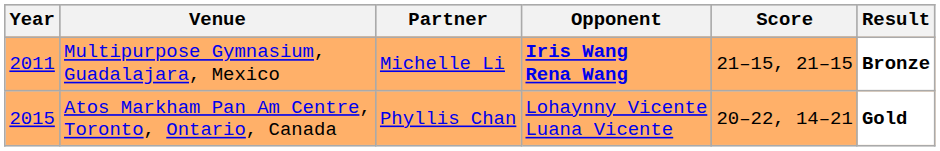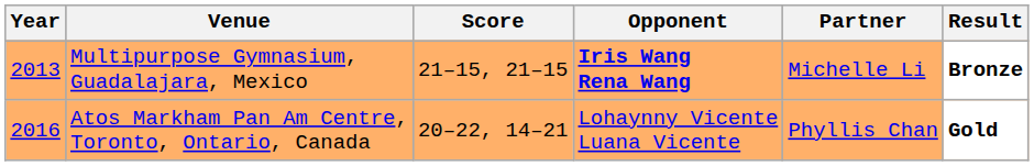 <table class="sortable wikitable" style="font-size: 90%;">
 <tr>
 <th>Year</th>
 <th>Venue</th>
+<th>Score</th>
+<th>Opponent</th>
 <th>Partner</th>
-<th>Opponent</th>
-<th>Score</th>
 <th>Result</th>
 </tr>
 <tr style="background:#FFB069">
-<td align="center"><a href='#'>2011</a></td>
+<td align="center"><a href='#'>2013</a></td>
 <td align="left"><a href='#'>Multipurpose Gymnasium</a>,<br><a href='#'>Guadalajara</a>, Mexico</td>
+<td align="left">21–15, 21–15</td>
+<td align="left"><strong> <a href='#'>Iris Wang</a><br> <a href='#'>Rena Wang</a></strong></td>
 <td align="left"> <a href='#'>Michelle Li</a></td>
-<td align="left"><strong> <a href='#'>Iris Wang</a><br> <a href='#'>Rena Wang</a></strong></td>
-<td align="left">21–15, 21–15</td>
 <td style="text-align:left; background:white"> <strong>Bronze</strong></td>
 </tr>
 <tr style="background:#FFB069">
-<td align="center"><a href='#'>2015</a></td>
+<td align="center"><a href='#'>2016</a></td>
 <td align="left"><a href='#'>Atos Markham Pan Am Centre</a>,<br><a href='#'>Toronto</a>, <a href='#'>Ontario</a>, Canada</td>
+<td align="left">20–22, 14–21</td>
+<td align="left"> <a href='#'>Lohaynny Vicente</a><br> <a href='#'>Luana Vicente</a></td>
 <td align="left"> <a href='#'>Phyllis Chan</a></td>
-<td align="left"> <a href='#'>Lohaynny Vicente</a><br> <a href='#'>Luana Vicente</a></td>
-<td align="left">20–22, 14–21</td>
 <td style="text-align:left; background:white"> <strong>Gold</strong></td>
 </tr>
 </table>
